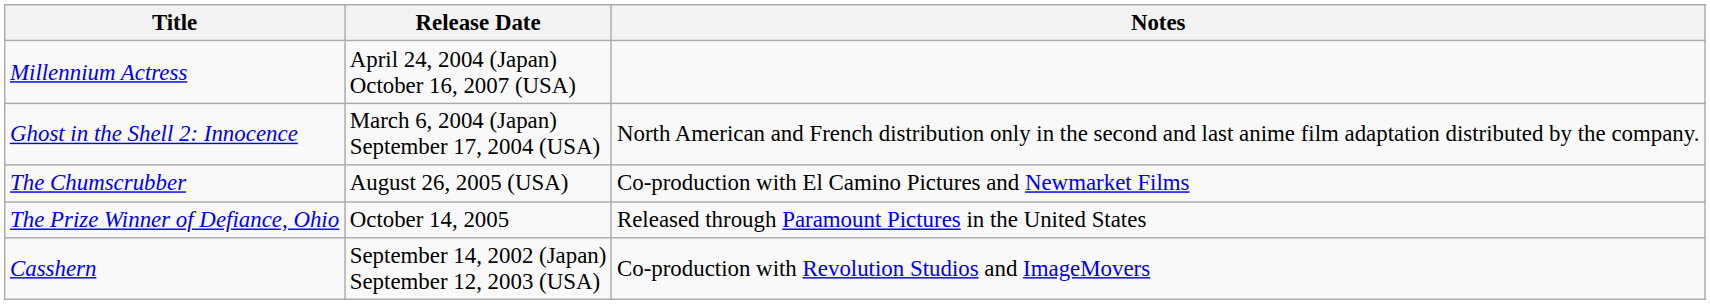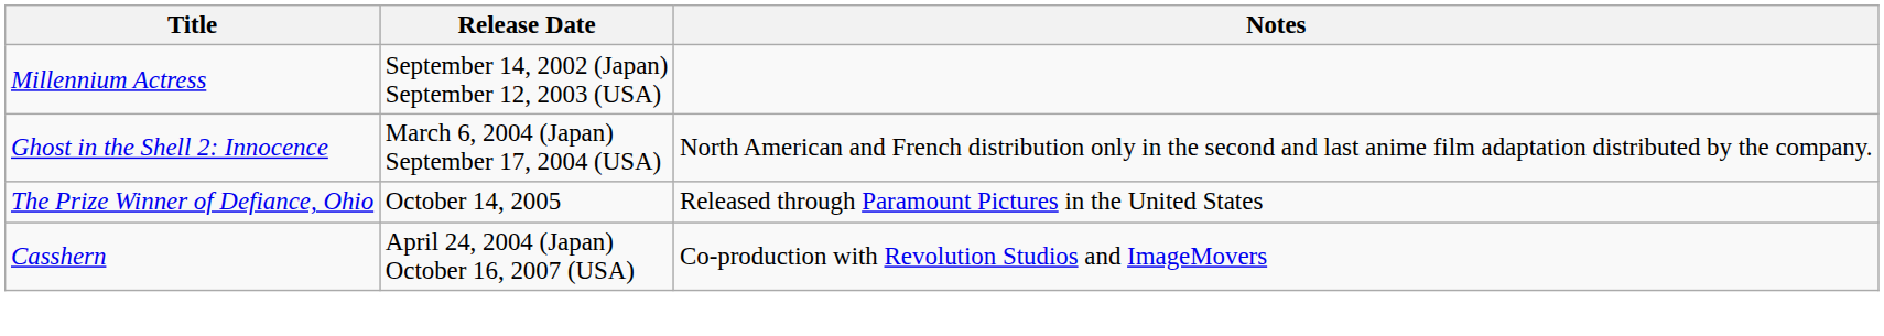 <table class="wikitable sortable">
 <tr>
 <th>Title</th>
 <th>Release Date</th>
 <th>Notes</th>
 </tr>
 <tr>
 <td><em><a href='#'>Millennium Actress</a></em></td>
-<td>April 24, 2004 (Japan)<br>October 16, 2007 (USA)</td>
+<td>September 14, 2002 (Japan)<br>September 12, 2003 (USA)</td>
 <td></td>
 </tr>
 <tr>
 <td><em><a href='#'>Ghost in the Shell 2: Innocence</a></em></td>
 <td>March 6, 2004 (Japan)<br>September 17, 2004 (USA)</td>
 <td>North American and French distribution only in the second and last anime film adaptation distributed by the company.</td>
 </tr>
 <tr>
-<td><em><a href='#'>The Chumscrubber</a></em></td>
-<td>August 26, 2005 (USA)</td>
-<td>Co-production with El Camino Pictures and <a href='#'>Newmarket Films</a></td>
-</tr>
-<tr>
 <td><em><a href='#'>The Prize Winner of Defiance, Ohio</a></em></td>
 <td>October 14, 2005</td>
 <td>Released through <a href='#'>Paramount Pictures</a> in the United States</td>
 </tr>
 <tr>
 <td><em><a href='#'>Casshern</a></em></td>
-<td>September 14, 2002 (Japan)<br>September 12, 2003 (USA)</td>
+<td>April 24, 2004 (Japan)<br>October 16, 2007 (USA)</td>
 <td>Co-production with <a href='#'>Revolution Studios</a> and <a href='#'>ImageMovers</a></td>
 </tr>
 </table>
